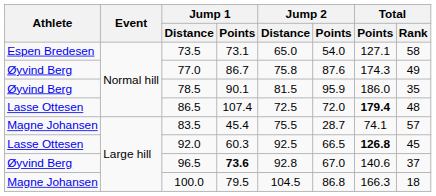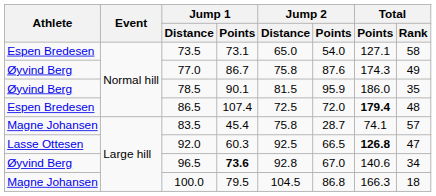 <table class="wikitable" style="font-size:90%">
 <tr>
 <th rowspan="2">Athlete</th>
 <th rowspan="2">Event</th>
 <th colspan="2">Jump 1</th>
 <th colspan="2">Jump 2</th>
 <th colspan="2">Total</th>
 </tr>
 <tr>
 <th>Distance</th>
 <th>Points</th>
 <th>Distance</th>
 <th>Points</th>
 <th>Points</th>
 <th>Rank</th>
 </tr>
 <tr>
 <td><a href='#'>Espen Bredesen</a></td>
 <td rowspan="4">Normal hill</td>
 <td align="center">73.5</td>
 <td align="center">73.1</td>
 <td align="center">65.0</td>
 <td align="center">54.0</td>
 <td align="center">127.1</td>
 <td align="center">58</td>
 </tr>
 <tr>
 <td><a href='#'>Øyvind Berg</a></td>
 <td align="center">77.0</td>
 <td align="center">86.7</td>
 <td align="center">75.8</td>
 <td align="center">87.6</td>
 <td align="center">174.3</td>
 <td align="center">49</td>
 </tr>
 <tr>
 <td><a href='#'>Øyvind Berg</a></td>
 <td align="center">78.5</td>
 <td align="center">90.1</td>
 <td align="center">81.5</td>
 <td align="center">95.9</td>
 <td align="center">186.0</td>
 <td align="center">35</td>
 </tr>
 <tr>
-<td><a href='#'>Lasse Ottesen</a></td>
+<td><a href='#'>Espen Bredesen</a></td>
 <td align="center">86.5</td>
 <td align="center">107.4</td>
 <td align="center">72.5</td>
 <td align="center">72.0</td>
 <td align="center"><strong>179.4</strong></td>
 <td align="center">48</td>
 </tr>
 <tr>
 <td><a href='#'>Magne Johansen</a></td>
 <td rowspan="4">Large hill</td>
 <td align="center">83.5</td>
 <td align="center">45.4</td>
-<td align="center">75.5</td>
+<td align="center">75.8</td>
 <td align="center">28.7</td>
 <td align="center">74.1</td>
 <td align="center">57</td>
 </tr>
 <tr>
 <td><a href='#'>Lasse Ottesen</a></td>
 <td align="center">92.0</td>
 <td align="center">60.3</td>
 <td align="center">92.5</td>
 <td align="center">66.5</td>
 <td align="center"><strong>126.8</strong></td>
-<td align="center">45</td>
+<td align="center">47</td>
 </tr>
 <tr>
 <td><a href='#'>Øyvind Berg</a></td>
 <td align="center">96.5</td>
 <td align="center"><strong>73.6</strong></td>
 <td align="center">92.8</td>
 <td align="center">67.0</td>
 <td align="center">140.6</td>
-<td align="center">37</td>
+<td align="center">34</td>
 </tr>
 <tr>
 <td><a href='#'>Magne Johansen</a></td>
 <td align="center">100.0</td>
 <td align="center">79.5</td>
 <td align="center">104.5</td>
 <td align="center">86.8</td>
 <td align="center">166.3</td>
 <td align="center">18</td>
 </tr>
 </table>
